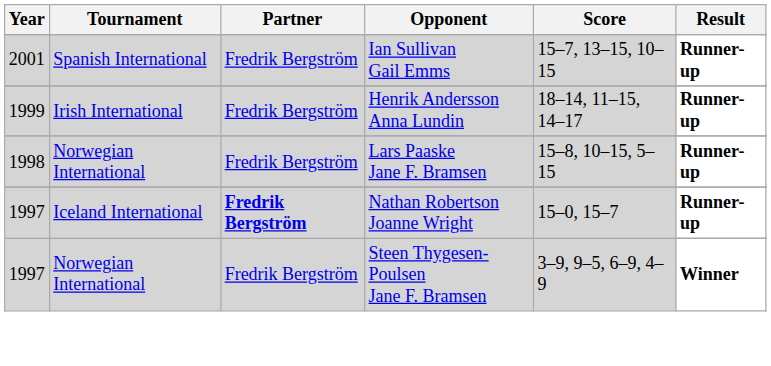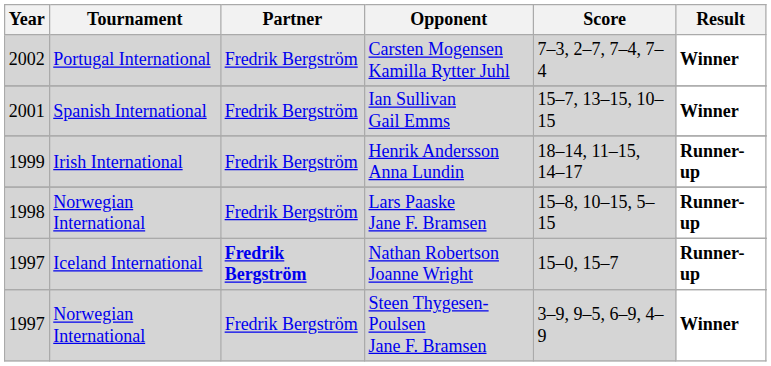 <table class="sortable wikitable" style="font-size: 90%;">
 <tr>
 <th>Year</th>
 <th>Tournament</th>
 <th>Partner</th>
 <th>Opponent</th>
 <th>Score</th>
 <th>Result</th>
 </tr>
+<tr style="background:#D5D5D5">
+<td align="center">2002</td>
+<td align="left"><a href='#'>Portugal International</a></td>
+<td align="left"> <a href='#'>Fredrik Bergström</a></td>
+<td align="left"> <a href='#'>Carsten Mogensen</a> <br>  <a href='#'>Kamilla Rytter Juhl</a></td>
+<td align="left">7–3, 2–7, 7–4, 7–4</td>
+<td style="text-align:left; background:white"> <strong>Winner</strong></td>
+</tr>
 <tr>
 </tr>
 <tr style="background:#D5D5D5">
 <td align="center">2001</td>
 <td align="left"><a href='#'>Spanish International</a></td>
 <td align="left"> <a href='#'>Fredrik Bergström</a></td>
 <td align="left"> <a href='#'>Ian Sullivan</a> <br>  <a href='#'>Gail Emms</a></td>
 <td align="left">15–7, 13–15, 10–15</td>
-<td style="text-align:left; background:white"> <strong>Runner-up</strong></td>
+<td style="text-align:left; background:white"> <strong>Winner</strong></td>
 </tr>
 <tr>
 </tr>
 <tr style="background:#D5D5D5">
 <td align="center">1999</td>
 <td align="left"><a href='#'>Irish International</a></td>
 <td align="left"> <a href='#'>Fredrik Bergström</a></td>
 <td align="left"> <a href='#'>Henrik Andersson</a> <br>  <a href='#'>Anna Lundin</a></td>
 <td align="left">18–14, 11–15, 14–17</td>
 <td style="text-align:left; background:white"> <strong>Runner-up</strong></td>
 </tr>
 <tr>
 </tr>
 <tr style="background:#D5D5D5">
 <td align="center">1998</td>
 <td align="left"><a href='#'>Norwegian International</a></td>
 <td align="left"> <a href='#'>Fredrik Bergström</a></td>
 <td align="left"> <a href='#'>Lars Paaske</a> <br>  <a href='#'>Jane F. Bramsen</a></td>
 <td align="left">15–8, 10–15, 5–15</td>
 <td style="text-align:left; background:white"> <strong>Runner-up</strong></td>
 </tr>
 <tr>
 </tr>
 <tr style="background:#D5D5D5">
 <td align="center">1997</td>
 <td align="left"><a href='#'>Iceland International</a></td>
 <td align="left"><strong> <a href='#'>Fredrik Bergström</a></strong></td>
 <td align="left"> <a href='#'>Nathan Robertson</a> <br>  <a href='#'>Joanne Wright</a></td>
 <td align="left">15–0, 15–7</td>
 <td style="text-align:left; background:white"> <strong>Runner-up</strong></td>
 </tr>
 <tr>
 </tr>
 <tr style="background:#D5D5D5">
 <td align="center">1997</td>
 <td align="left"><a href='#'>Norwegian International</a></td>
 <td align="left"> <a href='#'>Fredrik Bergström</a></td>
 <td align="left"> <a href='#'>Steen Thygesen-Poulsen</a> <br>  <a href='#'>Jane F. Bramsen</a></td>
 <td align="left">3–9, 9–5, 6–9, 4–9</td>
 <td style="text-align:left; background:white"> <strong>Winner</strong></td>
 </tr>
 </table>
